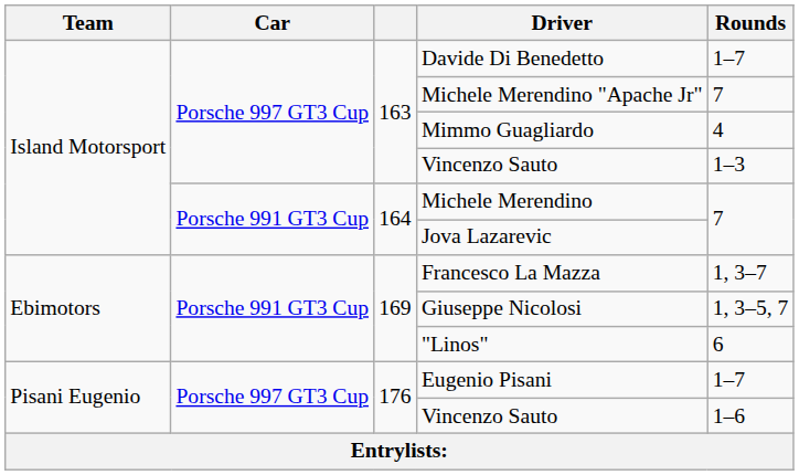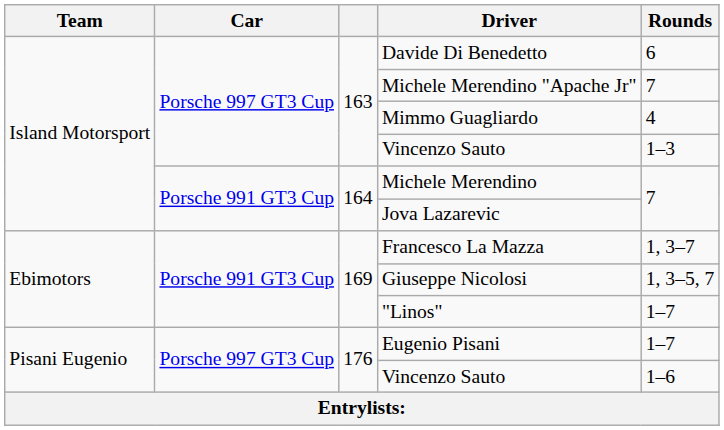 <table class="wikitable" style="font-size: 85%;">
 <tr>
 <th>Team</th>
 <th>Car</th>
 <th></th>
 <th>Driver</th>
 <th>Rounds</th>
 </tr>
 <tr>
 <td rowspan=6> Island Motorsport</td>
 <td rowspan=4><a href='#'>Porsche 997 GT3 Cup</a></td>
 <td rowspan=4 align=center>163</td>
 <td> Davide Di Benedetto</td>
-<td>1–7</td>
+<td>6</td>
 </tr>
 <tr>
 <td> Michele Merendino "Apache Jr"</td>
 <td>7</td>
 </tr>
 <tr>
 <td> Mimmo Guagliardo</td>
 <td>4</td>
 </tr>
 <tr>
 <td> Vincenzo Sauto</td>
 <td>1–3</td>
 </tr>
 <tr>
 <td rowspan=2><a href='#'>Porsche 991 GT3 Cup</a></td>
 <td rowspan=2 align=center>164</td>
 <td> Michele Merendino</td>
 <td rowspan=2>7</td>
 </tr>
 <tr>
 <td> Jova Lazarevic</td>
 </tr>
 <tr>
 <td rowspan=3> Ebimotors</td>
 <td rowspan=3><a href='#'>Porsche 991 GT3 Cup</a></td>
 <td rowspan=3 align=center>169</td>
 <td> Francesco La Mazza</td>
 <td>1, 3–7</td>
 </tr>
 <tr>
 <td> Giuseppe Nicolosi</td>
 <td>1, 3–5, 7</td>
 </tr>
 <tr>
 <td> "Linos"</td>
-<td>6</td>
+<td>1–7</td>
 </tr>
 <tr>
 <td rowspan=2> Pisani Eugenio</td>
 <td rowspan=2><a href='#'>Porsche 997 GT3 Cup</a></td>
 <td rowspan=2 align=center>176</td>
 <td> Eugenio Pisani</td>
 <td>1–7</td>
 </tr>
 <tr>
 <td> Vincenzo Sauto</td>
 <td>1–6</td>
 </tr>
 <tr>
 <th colspan=5>Entrylists: </th>
 </tr>
 </table>
